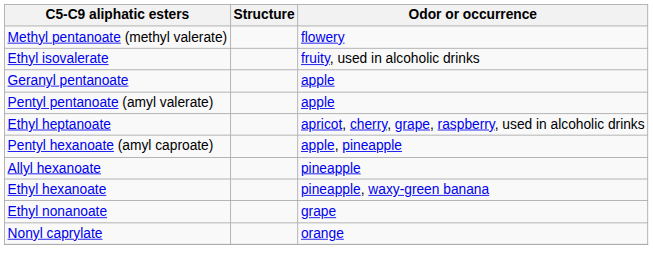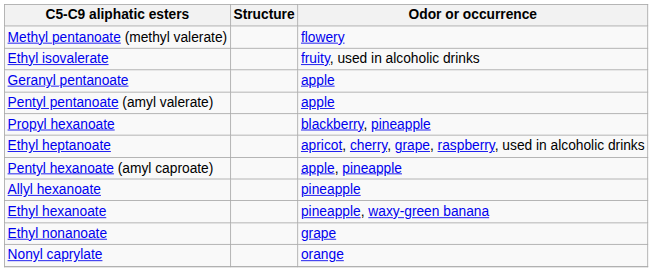 <table class="wikitable">
 <tr>
 <th valign="top" align="left">C5-C9 aliphatic esters</th>
 <th valign="top" align="left">Structure</th>
 <th valign="top" align="left">Odor or occurrence</th>
 </tr>
 <tr>
 <td><a href='#'>Methyl pentanoate</a> (methyl valerate)</td>
 <td></td>
 <td><a href='#'>flowery</a></td>
 </tr>
 <tr>
 <td><a href='#'>Ethyl isovalerate</a></td>
 <td></td>
 <td><a href='#'>fruity</a>, used in alcoholic drinks</td>
 </tr>
 <tr>
 <td><a href='#'>Geranyl pentanoate</a></td>
 <td></td>
 <td><a href='#'>apple</a></td>
 </tr>
 <tr>
 <td><a href='#'>Pentyl pentanoate</a> (amyl valerate)</td>
 <td></td>
 <td><a href='#'>apple</a></td>
+</tr>
+<tr>
+<td><a href='#'>Propyl hexanoate</a></td>
+<td></td>
+<td><a href='#'>blackberry</a>, <a href='#'>pineapple</a></td>
 </tr>
 <tr>
 <td><a href='#'>Ethyl heptanoate</a></td>
 <td></td>
 <td><a href='#'>apricot</a>, <a href='#'>cherry</a>, <a href='#'>grape</a>, <a href='#'>raspberry</a>, used in alcoholic drinks</td>
 </tr>
 <tr>
 <td><a href='#'>Pentyl hexanoate</a> (amyl caproate)</td>
 <td></td>
 <td><a href='#'>apple</a>, <a href='#'>pineapple</a></td>
 </tr>
 <tr>
 <td><a href='#'>Allyl hexanoate</a></td>
 <td></td>
 <td><a href='#'>pineapple</a></td>
 </tr>
 <tr>
 <td><a href='#'>Ethyl hexanoate</a></td>
 <td></td>
 <td><a href='#'>pineapple</a>, <a href='#'>waxy-green banana</a></td>
 </tr>
 <tr>
 <td><a href='#'>Ethyl nonanoate</a></td>
 <td></td>
 <td><a href='#'>grape</a></td>
 </tr>
 <tr>
 <td><a href='#'>Nonyl caprylate</a></td>
 <td></td>
 <td><a href='#'>orange</a></td>
 </tr>
 <tr>
 </tr>
 </table>
